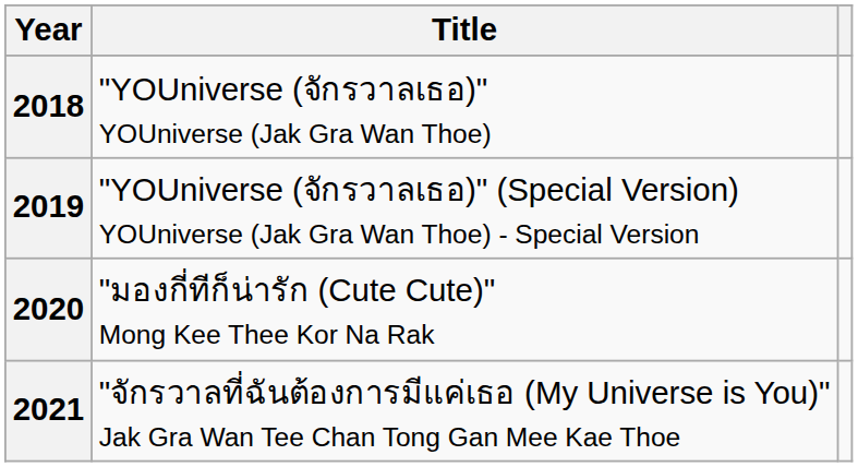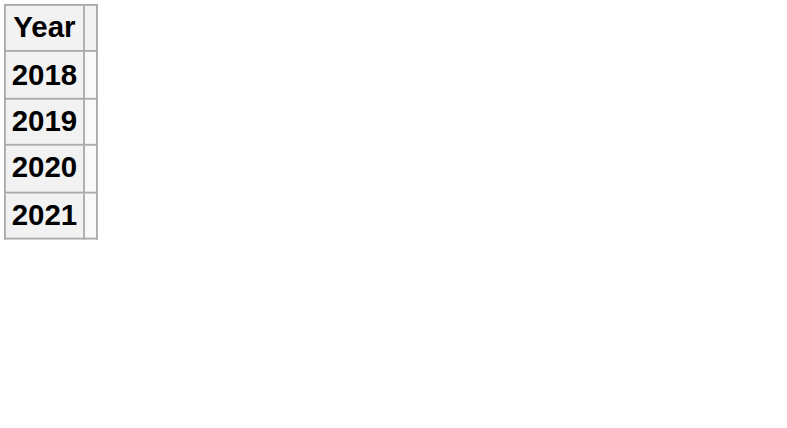 <table class="wikitable">
 <tr>
 <th>Year</th>
-<th>Title</th>
 <th></th>
 </tr>
 <tr>
 <th>2018</th>
-<td>"YOUniverse (จักรวาลเธอ)"<br><small>YOUniverse (Jak Gra Wan Thoe)</small></td>
 <td></td>
 </tr>
 <tr>
 <th>2019</th>
-<td>"YOUniverse (จักรวาลเธอ)" (Special Version)<br><small>YOUniverse (Jak Gra Wan Thoe) - Special Version</small></td>
 <td></td>
 </tr>
 <tr>
 <th>2020</th>
-<td>"มองกี่ทีก็น่ารัก (Cute Cute)"<br><small>Mong Kee Thee Kor Na Rak</small></td>
 <td></td>
 </tr>
 <tr>
 <th>2021</th>
-<td>"จักรวาลที่ฉันต้องการมีแค่เธอ (My Universe is You)"<br><small>Jak Gra Wan Tee Chan Tong Gan Mee Kae Thoe</small></td>
 <td></td>
 </tr>
 </table>
